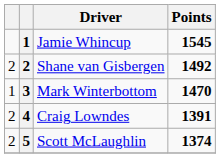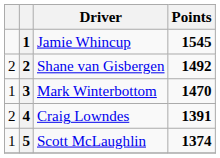 <table class="wikitable" style="font-size: 95%;">
 <tr>
 <th></th>
 <th></th>
 <th>Driver</th>
 <th>Points</th>
 </tr>
 <tr>
 <td align="left"></td>
 <th>1</th>
 <td> <a href='#'>Jamie Whincup</a></td>
 <td align="right"><strong>1545</strong></td>
 </tr>
 <tr>
 <td align="left"> 2</td>
 <th>2</th>
 <td> <a href='#'>Shane van Gisbergen</a></td>
 <td align="right"><strong>1492</strong></td>
 </tr>
 <tr>
 <td align="left"> 1</td>
 <th>3</th>
 <td> <a href='#'>Mark Winterbottom</a></td>
 <td align="right"><strong>1470</strong></td>
 </tr>
 <tr>
 <td align="left"> 2</td>
 <th>4</th>
 <td> <a href='#'>Craig Lowndes</a></td>
 <td align="right"><strong>1391</strong></td>
 </tr>
 <tr>
-<td align="left"> 2</td>
+<td align="left"> 1</td>
 <th>5</th>
 <td> <a href='#'>Scott McLaughlin</a></td>
 <td align="right"><strong>1374</strong></td>
 </tr>
 <tr>
 </tr>
 </table>
